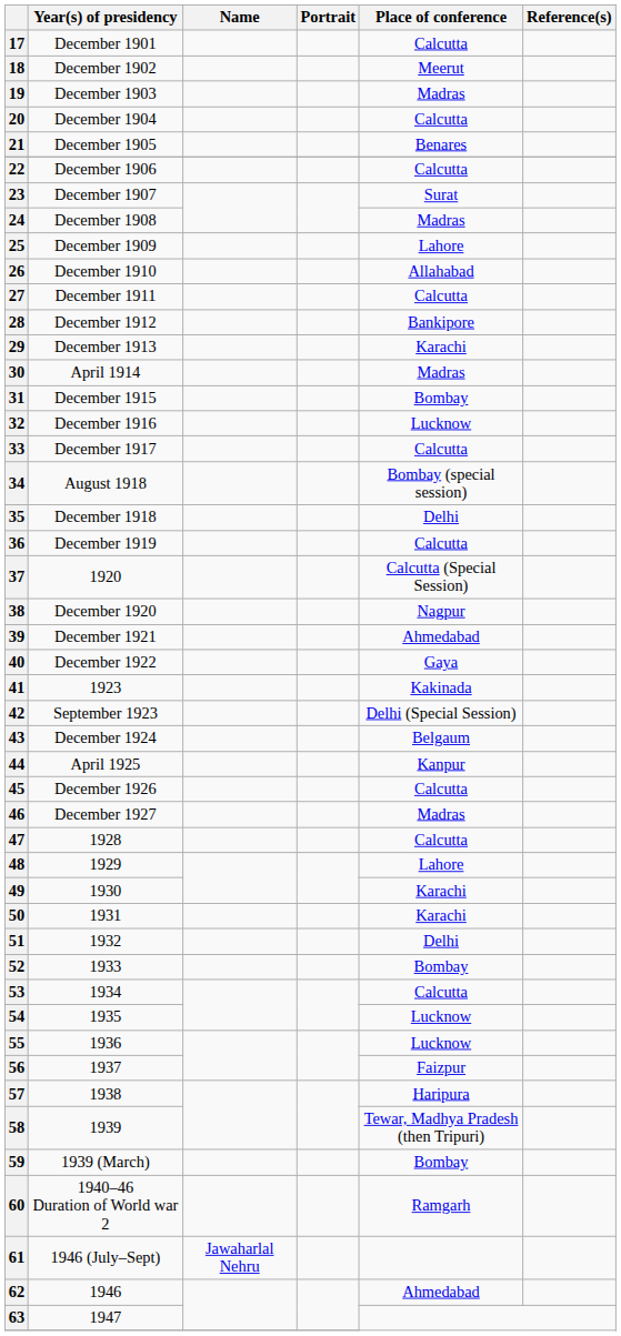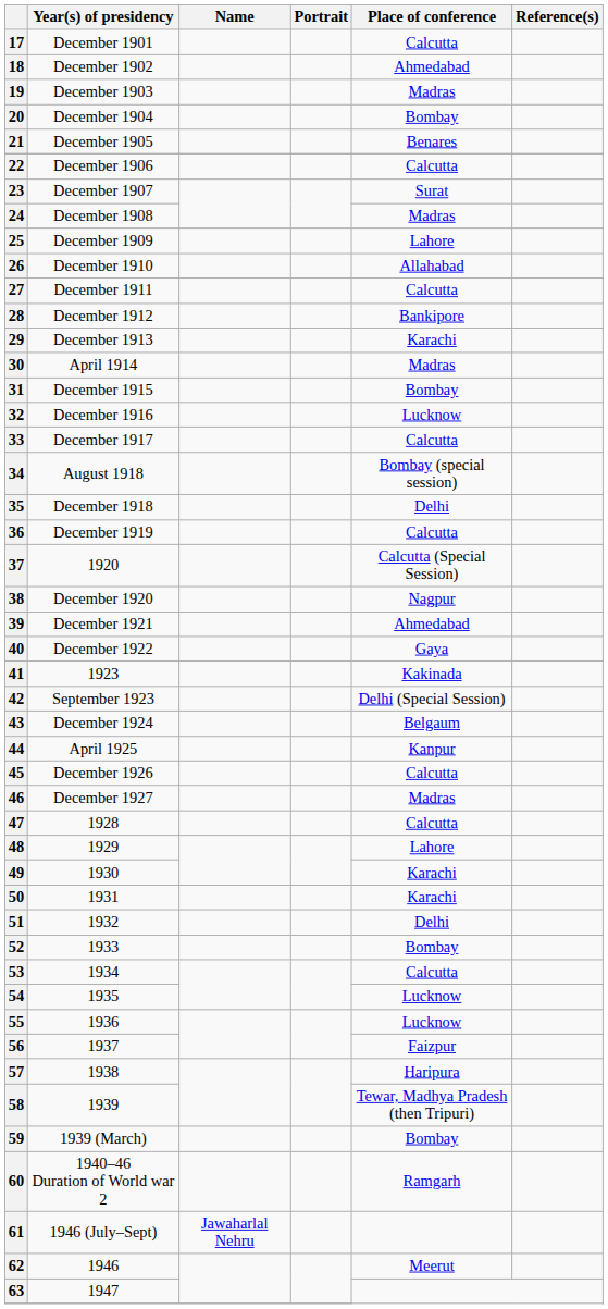 <table class="wikitable sortable" style="text-align:center" width="98%">
 <tr>
 <th scope="col"></th>
 <th scope="col">Year(s) of presidency</th>
 <th class="sortable">Name</th>
 <th class="unsortable">Portrait</th>
 <th scope="col">Place of conference</th>
 <th class="unsortable">Reference(s)</th>
 </tr>
 <tr>
 <th scope="row">17</th>
 <td>December 1901</td>
 <td></td>
 <td></td>
 <td><a href='#'>Calcutta</a></td>
 <td></td>
 </tr>
 <tr>
 <th scope="row">18</th>
 <td>December 1902</td>
 <td></td>
 <td></td>
-<td><a href='#'>Meerut</a></td>
+<td><a href='#'>Ahmedabad</a></td>
 <td></td>
 </tr>
 <tr>
 <th scope="row">19</th>
 <td>December 1903</td>
 <td></td>
 <td></td>
 <td><a href='#'>Madras</a></td>
 <td></td>
 </tr>
 <tr>
 <th scope="row">20</th>
 <td>December 1904</td>
 <td></td>
 <td></td>
-<td><a href='#'>Calcutta</a></td>
+<td><a href='#'>Bombay</a></td>
 <td></td>
 </tr>
 <tr>
 <th scope="row">21</th>
 <td>December 1905</td>
 <td></td>
 <td></td>
 <td><a href='#'>Benares</a></td>
 <td></td>
 </tr>
 <tr>
 </tr>
 <tr>
 <th scope="row">22</th>
 <td>December 1906</td>
 <td></td>
 <td></td>
 <td><a href='#'>Calcutta</a></td>
 <td></td>
 </tr>
 <tr>
 <th scope="row">23</th>
 <td>December 1907</td>
 <td rowspan="2"></td>
 <td rowspan="2"></td>
 <td><a href='#'>Surat</a></td>
 <td></td>
 </tr>
 <tr>
 <th scope="row">24</th>
 <td>December 1908</td>
 <td><a href='#'>Madras</a></td>
 <td></td>
 </tr>
 <tr>
 <th scope="row">25</th>
 <td>December 1909</td>
 <td></td>
 <td></td>
 <td><a href='#'>Lahore</a></td>
 <td></td>
 </tr>
 <tr>
 <th scope="row">26</th>
 <td>December 1910</td>
 <td></td>
 <td></td>
 <td><a href='#'>Allahabad</a></td>
 <td></td>
 </tr>
 <tr>
 <th scope="row">27</th>
 <td>December 1911</td>
 <td></td>
 <td></td>
 <td><a href='#'>Calcutta</a></td>
 <td></td>
 </tr>
 <tr>
 <th scope="row">28</th>
 <td>December 1912</td>
 <td></td>
 <td></td>
 <td><a href='#'>Bankipore</a></td>
 <td></td>
 </tr>
 <tr>
 <th scope="row">29</th>
 <td>December 1913</td>
 <td></td>
 <td></td>
 <td><a href='#'>Karachi</a></td>
 <td></td>
 </tr>
 <tr>
 <th scope="row">30</th>
 <td>April 1914</td>
 <td></td>
 <td></td>
 <td><a href='#'>Madras</a></td>
 <td></td>
 </tr>
 <tr>
 <th scope="row">31</th>
 <td>December 1915</td>
 <td></td>
 <td></td>
 <td><a href='#'>Bombay</a></td>
 <td></td>
 </tr>
 <tr>
 <th scope="row">32</th>
 <td>December 1916</td>
 <td></td>
 <td></td>
 <td><a href='#'>Lucknow</a></td>
 <td></td>
 </tr>
 <tr>
 <th scope="row">33</th>
 <td>December 1917</td>
 <td></td>
 <td></td>
 <td><a href='#'>Calcutta</a></td>
 <td></td>
 </tr>
 <tr>
 <th scope="row">34</th>
 <td>August 1918</td>
 <td></td>
 <td></td>
 <td><a href='#'>Bombay</a> (special session)</td>
 <td></td>
 </tr>
 <tr>
 <th scope="row">35</th>
 <td>December 1918</td>
 <td></td>
 <td></td>
 <td><a href='#'>Delhi</a></td>
 <td></td>
 </tr>
 <tr>
 <th scope="row">36</th>
 <td>December 1919</td>
 <td></td>
 <td></td>
 <td><a href='#'>Calcutta</a></td>
 <td></td>
 </tr>
 <tr>
 <th scope="row">37</th>
 <td>1920</td>
 <td></td>
 <td></td>
 <td><a href='#'>Calcutta</a> (Special Session)</td>
 <td></td>
 </tr>
 <tr>
 <th scope="row">38</th>
 <td>December 1920</td>
 <td></td>
 <td></td>
 <td><a href='#'>Nagpur</a></td>
 <td></td>
 </tr>
 <tr>
 <th scope="row">39</th>
 <td>December 1921</td>
 <td></td>
 <td></td>
 <td><a href='#'>Ahmedabad</a></td>
 <td></td>
 </tr>
 <tr>
 <th scope="row">40</th>
 <td>December 1922</td>
 <td></td>
 <td></td>
 <td><a href='#'>Gaya</a></td>
 <td></td>
 </tr>
 <tr>
 <th scope="row">41</th>
 <td>1923</td>
 <td></td>
 <td></td>
 <td><a href='#'>Kakinada</a></td>
 <td></td>
 </tr>
 <tr>
 <th scope="row">42</th>
 <td>September 1923</td>
 <td></td>
 <td></td>
 <td><a href='#'>Delhi</a> (Special Session)</td>
 <td></td>
 </tr>
 <tr>
 <th scope="row">43</th>
 <td>December 1924</td>
 <td></td>
 <td></td>
 <td><a href='#'>Belgaum</a></td>
 <td></td>
 </tr>
 <tr>
 <th scope="row">44</th>
 <td>April 1925</td>
 <td></td>
 <td></td>
 <td><a href='#'>Kanpur</a></td>
 <td></td>
 </tr>
 <tr>
 <th scope="row">45</th>
 <td>December 1926</td>
 <td></td>
 <td></td>
 <td><a href='#'>Calcutta</a></td>
 <td></td>
 </tr>
 <tr>
 <th scope="row">46</th>
 <td>December 1927</td>
 <td></td>
 <td></td>
 <td><a href='#'>Madras</a></td>
 <td></td>
 </tr>
 <tr>
 <th scope="row">47</th>
 <td>1928</td>
 <td></td>
 <td></td>
 <td><a href='#'>Calcutta</a></td>
 <td></td>
 </tr>
 <tr>
 <th scope="row">48</th>
 <td>1929</td>
 <td rowspan="2"></td>
 <td rowspan="2"></td>
 <td><a href='#'>Lahore</a></td>
 <td></td>
 </tr>
 <tr>
 <th scope="row">49</th>
 <td>1930</td>
 <td><a href='#'>Karachi</a></td>
 <td></td>
 </tr>
 <tr>
 <th scope="row">50</th>
 <td>1931</td>
 <td></td>
 <td></td>
 <td><a href='#'>Karachi</a></td>
 <td></td>
 </tr>
 <tr>
 <th scope="row">51</th>
 <td>1932</td>
 <td></td>
 <td></td>
 <td><a href='#'>Delhi</a></td>
 <td></td>
 </tr>
 <tr>
 <th scope="row">52</th>
 <td>1933</td>
 <td></td>
 <td></td>
 <td><a href='#'>Bombay</a></td>
 <td></td>
 </tr>
 <tr>
 <th scope="row">53</th>
 <td>1934</td>
 <td rowspan="2"></td>
 <td rowspan="2"></td>
 <td><a href='#'>Calcutta</a></td>
 <td></td>
 </tr>
 <tr>
 <th scope="row">54</th>
 <td>1935</td>
 <td><a href='#'>Lucknow</a></td>
 <td></td>
 </tr>
 <tr>
 <th scope="row">55</th>
 <td>1936</td>
 <td rowspan="2"></td>
 <td rowspan="2"></td>
 <td><a href='#'>Lucknow</a></td>
 <td></td>
 </tr>
 <tr>
 <th scope="row">56</th>
 <td>1937</td>
 <td><a href='#'>Faizpur</a></td>
 <td></td>
 </tr>
 <tr>
 <th scope="row">57</th>
 <td>1938</td>
 <td rowspan="2"></td>
 <td rowspan="2"></td>
 <td><a href='#'>Haripura</a></td>
 <td><br></td>
 </tr>
 <tr>
 <th scope="row">58</th>
 <td>1939</td>
 <td><a href='#'>Tewar, Madhya Pradesh</a> <br>(then Tripuri)</td>
 <td><br></td>
 </tr>
 <tr>
 <th scope="row">59</th>
 <td>1939 (March)</td>
 <td></td>
 <td></td>
 <td><a href='#'>Bombay</a></td>
 <td></td>
 </tr>
 <tr>
 <th scope="row">60</th>
 <td>1940–46<br>Duration of World war 2</td>
 <td></td>
 <td></td>
 <td><a href='#'>Ramgarh</a></td>
 <td></td>
 </tr>
 <tr>
 <th>61</th>
 <td>1946 (July–Sept)</td>
 <td><a href='#'>Jawaharlal Nehru</a></td>
 <td></td>
 <td></td>
 <td></td>
 </tr>
 <tr>
 <th scope="row">62</th>
 <td>1946</td>
 <td rowspan="2"></td>
 <td rowspan="2"></td>
-<td><a href='#'>Ahmedabad</a></td>
+<td><a href='#'>Meerut</a></td>
 <td></td>
 </tr>
 <tr>
 <th scope="row">63</th>
 <td>1947</td>
 </tr>
 <tr>
 </tr>
 </table>
